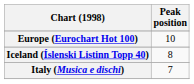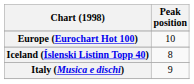 <table class="wikitable sortable plainrowheaders" style="text-align:center">
 <tr>
 <th>Chart (1998)</th>
 <th>Peak<br>position</th>
 </tr>
 <tr>
 </tr>
 <tr>
 </tr>
 <tr>
 </tr>
 <tr>
 </tr>
 <tr>
 <th scope="row">Europe (<a href='#'>Eurochart Hot 100</a>)</th>
 <td>10</td>
 </tr>
 <tr>
 </tr>
 <tr>
 </tr>
 <tr>
 <th scope="row">Iceland (<a href='#'>Íslenski Listinn Topp 40</a>)</th>
 <td>8</td>
 </tr>
 <tr>
 </tr>
 <tr>
 <th scope="row">Italy (<em><a href='#'>Musica e dischi</a></em>)</th>
-<td>7</td>
+<td>9</td>
 </tr>
 <tr>
 </tr>
 <tr>
 </tr>
 <tr>
 </tr>
 <tr>
 </tr>
 <tr>
 </tr>
 </table>
